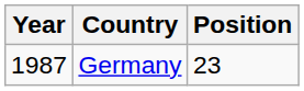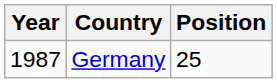 <table class="wikitable">
 <tr>
 <th>Year</th>
 <th>Country</th>
 <th>Position</th>
 </tr>
 <tr>
 <td>1987</td>
 <td><a href='#'>Germany</a></td>
-<td>23</td>
+<td>25</td>
 </tr>
 </table>
